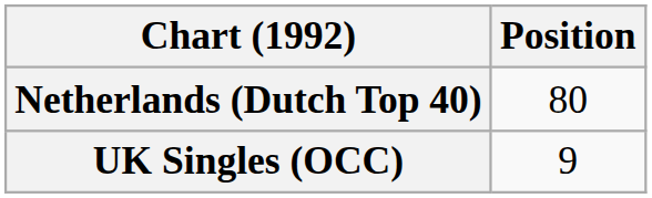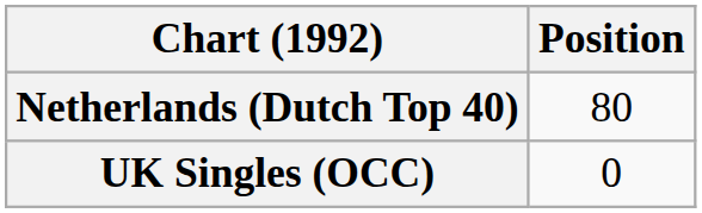 <table class="wikitable plainrowheaders" style="text-align:center">
 <tr>
 <th scope="col">Chart (1992)</th>
 <th scope="col">Position</th>
 </tr>
 <tr>
 <th scope="row">Netherlands (Dutch Top 40)</th>
 <td>80</td>
 </tr>
 <tr>
 <th scope="row">UK Singles (OCC)</th>
-<td>9</td>
+<td>0</td>
 </tr>
 </table>
